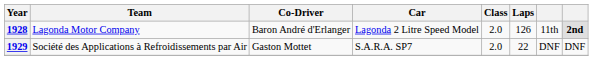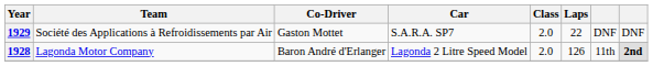 <table class="wikitable" style="text-align:center; font-size:85%">
 <tr>
 <th>Year</th>
 <th>Team</th>
 <th>Co-Driver</th>
 <th>Car</th>
 <th>Class</th>
 <th>Laps</th>
 <th></th>
 <th></th>
 </tr>
 <tr>
+<th><a href='#'>1929</a></th>
+<td align="left"> Société des Applications à Refroidissements par Air</td>
+<td align="left"> Gaston Mottet</td>
+<td align="left">S.A.R.A. SP7</td>
+<td>2.0</td>
+<td>22</td>
+<td>DNF</td>
+<td>DNF</td>
+</tr>
+<tr>
 <th><a href='#'>1928</a></th>
 <td align="left"> <a href='#'>Lagonda Motor Company</a></td>
 <td align="left"> Baron André d'Erlanger</td>
 <td align="left"><a href='#'>Lagonda</a> 2 Litre Speed Model</td>
 <td>2.0</td>
 <td>126</td>
 <td>11th</td>
 <td style="background:#DFDFDF;"><strong>2nd</strong></td>
 </tr>
 <tr>
-<th><a href='#'>1929</a></th>
-<td align="left"> Société des Applications à Refroidissements par Air</td>
-<td align="left"> Gaston Mottet</td>
-<td align="left">S.A.R.A. SP7</td>
-<td>2.0</td>
-<td>22</td>
-<td>DNF</td>
-<td>DNF</td>
-</tr>
-<tr>
 </tr>
 </table>
